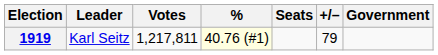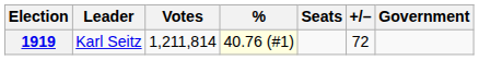 <table class="wikitable" style="font-size:97%; text-align:center;">
 <tr>
 <th>Election</th>
 <th>Leader</th>
 <th>Votes</th>
 <th>%</th>
 <th>Seats</th>
 <th>+/–</th>
 <th>Government</th>
 </tr>
 <tr>
 <th><a href='#'>1919</a></th>
 <td><a href='#'>Karl Seitz</a></td>
-<td>1,217,811</td>
+<td>1,211,814</td>
 <td style="background: lightyellow;">40.76 (#1)</td>
 <td></td>
-<td> 79</td>
+<td> 72</td>
 <td></td>
 </tr>
 </table>
